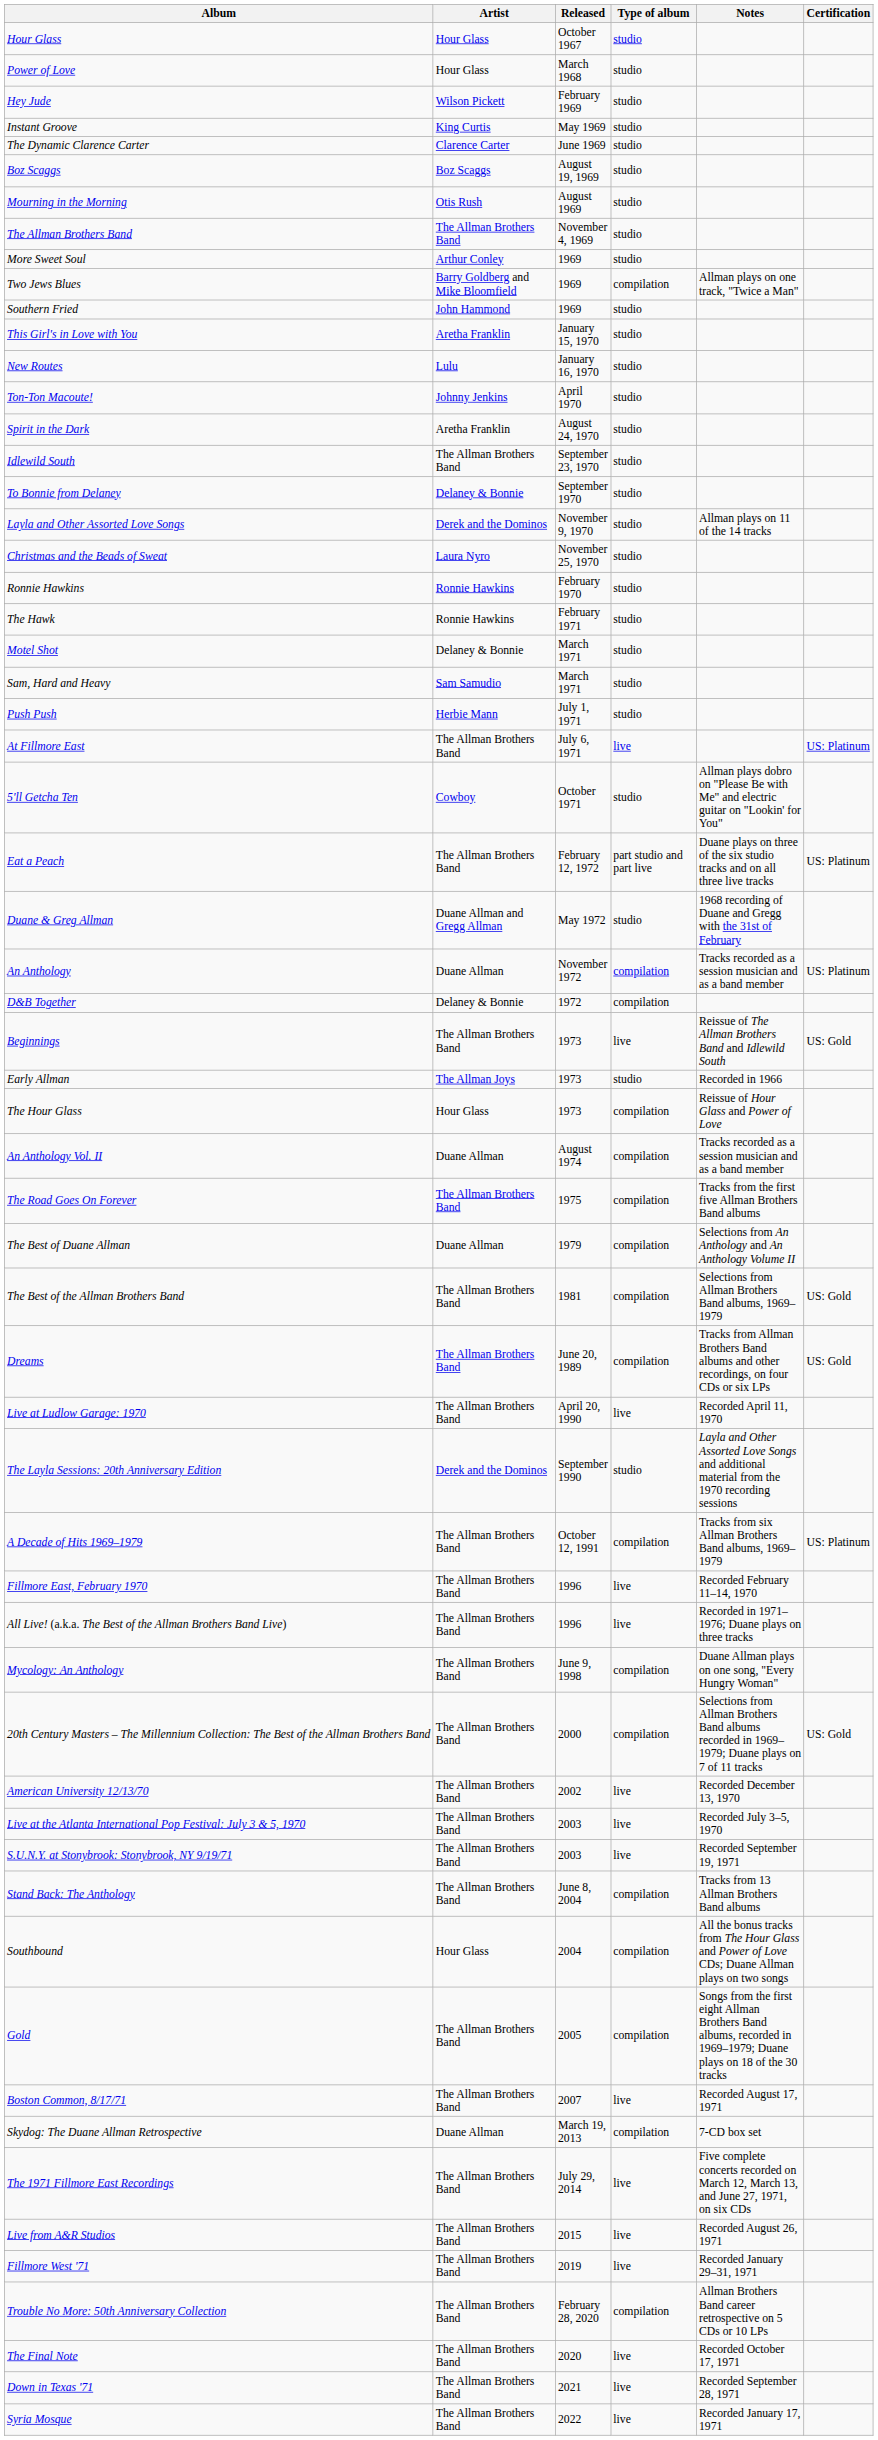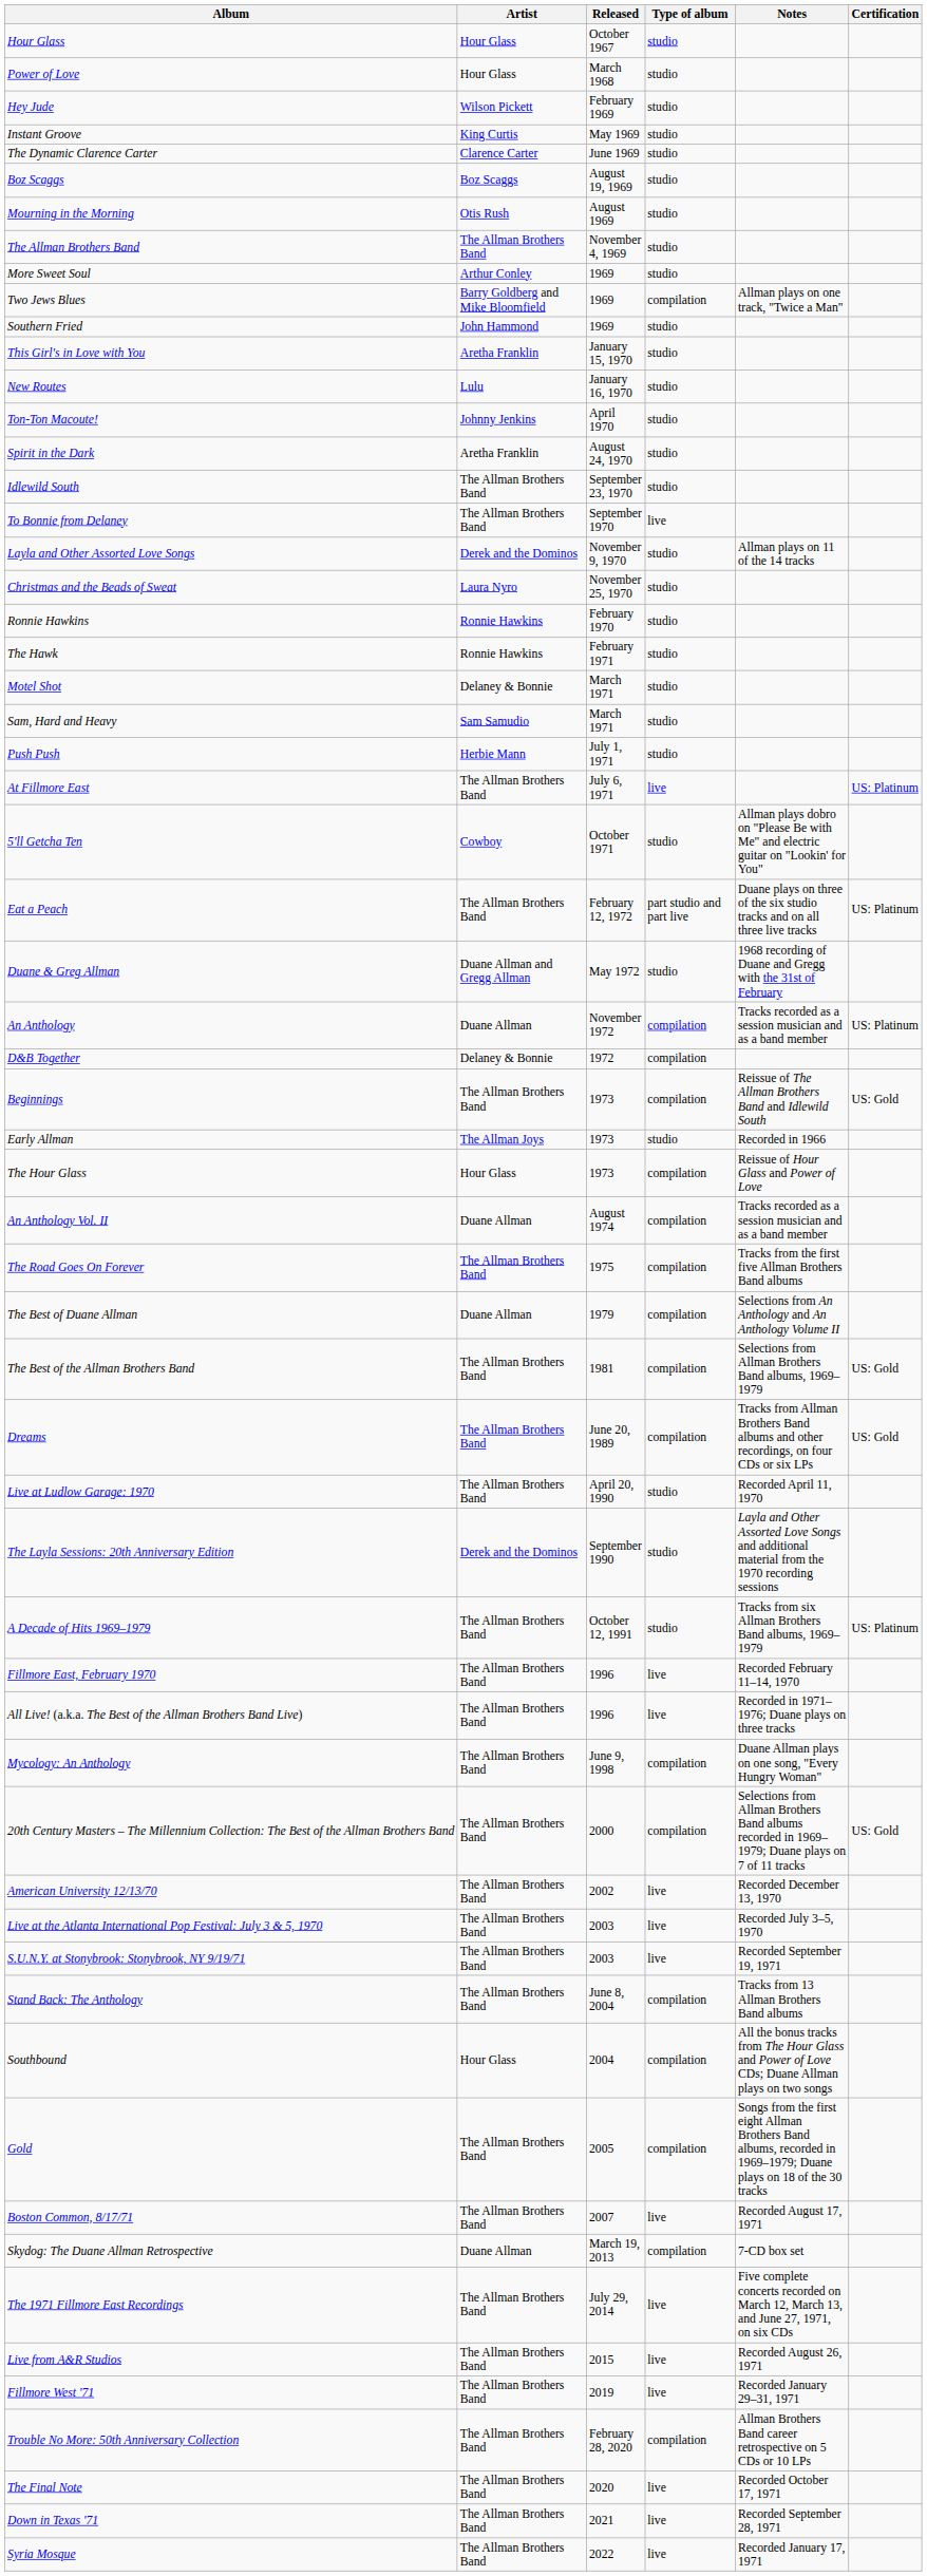 <table class="wikitable">
 <tr>
 <th>Album</th>
 <th style="width: 160px;">Artist</th>
 <th style="width: 50px;">Released</th>
 <th style="width: 110px;">Type of album</th>
 <th style="width: 140px;">Notes</th>
 <th>Certification</th>
 </tr>
 <tr>
 <td><em><a href='#'>Hour Glass</a></em></td>
 <td><a href='#'>Hour Glass</a></td>
 <td>October 1967</td>
 <td><a href='#'>studio</a></td>
 <td></td>
 <td></td>
 </tr>
 <tr>
 <td><em><a href='#'>Power of Love</a></em></td>
 <td>Hour Glass</td>
 <td>March 1968</td>
 <td>studio</td>
 <td></td>
 <td></td>
 </tr>
 <tr>
 <td><em><a href='#'>Hey Jude</a></em></td>
 <td><a href='#'>Wilson Pickett</a></td>
 <td>February 1969</td>
 <td>studio</td>
 <td></td>
 <td></td>
 </tr>
 <tr>
 <td><em>Instant Groove</em></td>
 <td><a href='#'>King Curtis</a></td>
 <td>May 1969</td>
 <td>studio</td>
 <td></td>
 <td></td>
 </tr>
 <tr>
 <td><em>The Dynamic Clarence Carter</em></td>
 <td><a href='#'>Clarence Carter</a></td>
 <td>June 1969</td>
 <td>studio</td>
 <td></td>
 <td></td>
 </tr>
 <tr>
 <td><em><a href='#'>Boz Scaggs</a></em></td>
 <td><a href='#'>Boz Scaggs</a></td>
 <td>August 19, 1969</td>
 <td>studio</td>
 <td></td>
 <td></td>
 </tr>
 <tr>
 <td><em><a href='#'>Mourning in the Morning</a></em></td>
 <td><a href='#'>Otis Rush</a></td>
 <td>August 1969</td>
 <td>studio</td>
 <td></td>
 <td></td>
 </tr>
 <tr>
 <td><em><a href='#'>The Allman Brothers Band</a></em></td>
 <td><a href='#'>The Allman Brothers Band</a></td>
 <td>November 4, 1969</td>
 <td>studio</td>
 <td></td>
 <td></td>
 </tr>
 <tr>
 <td><em>More Sweet Soul</em></td>
 <td><a href='#'>Arthur Conley</a></td>
 <td>1969</td>
 <td>studio</td>
 <td></td>
 <td></td>
 </tr>
 <tr>
 <td><em>Two Jews Blues</em></td>
 <td><a href='#'>Barry Goldberg</a> and <a href='#'>Mike Bloomfield</a></td>
 <td>1969</td>
 <td>compilation</td>
 <td>Allman plays on one track, "Twice a Man"</td>
 <td></td>
 </tr>
 <tr>
 <td><em>Southern Fried</em></td>
 <td><a href='#'>John Hammond</a></td>
 <td>1969</td>
 <td>studio</td>
 <td></td>
 <td></td>
 </tr>
 <tr>
 <td><em><a href='#'>This Girl's in Love with You</a></em></td>
 <td><a href='#'>Aretha Franklin</a></td>
 <td>January 15, 1970</td>
 <td>studio</td>
 <td></td>
 <td></td>
 </tr>
 <tr>
 <td><em><a href='#'>New Routes</a></em></td>
 <td><a href='#'>Lulu</a></td>
 <td>January 16, 1970</td>
 <td>studio</td>
 <td></td>
 <td></td>
 </tr>
 <tr>
 <td><em><a href='#'>Ton-Ton Macoute!</a></em></td>
 <td><a href='#'>Johnny Jenkins</a></td>
 <td>April 1970</td>
 <td>studio</td>
 <td></td>
 <td></td>
 </tr>
 <tr>
 <td><em><a href='#'>Spirit in the Dark</a></em></td>
 <td>Aretha Franklin</td>
 <td>August 24, 1970</td>
 <td>studio</td>
 <td></td>
 <td></td>
 </tr>
 <tr>
 <td><em><a href='#'>Idlewild South</a></em></td>
 <td>The Allman Brothers Band</td>
 <td>September 23, 1970</td>
 <td>studio</td>
 <td></td>
 <td></td>
 </tr>
 <tr>
 <td><em><a href='#'>To Bonnie from Delaney</a></em></td>
-<td><a href='#'>Delaney & Bonnie</a></td>
+<td>The Allman Brothers Band</td>
 <td>September 1970</td>
-<td>studio</td>
+<td>live</td>
 <td></td>
 <td></td>
 </tr>
 <tr>
 <td><em><a href='#'>Layla and Other Assorted Love Songs</a></em></td>
 <td><a href='#'>Derek and the Dominos</a></td>
 <td>November 9, 1970</td>
 <td>studio</td>
 <td>Allman plays on 11 of the 14 tracks</td>
 <td></td>
 </tr>
 <tr>
 <td><em><a href='#'>Christmas and the Beads of Sweat</a></em></td>
 <td><a href='#'>Laura Nyro</a></td>
 <td>November 25, 1970</td>
 <td>studio</td>
 <td></td>
 <td></td>
 </tr>
 <tr>
 <td><em>Ronnie Hawkins</em></td>
 <td><a href='#'>Ronnie Hawkins</a></td>
 <td>February 1970</td>
 <td>studio</td>
 <td></td>
 <td></td>
 </tr>
 <tr>
 <td><em>The Hawk</em></td>
 <td>Ronnie Hawkins</td>
 <td>February 1971</td>
 <td>studio</td>
 <td></td>
 <td></td>
 </tr>
 <tr>
 <td><em><a href='#'>Motel Shot</a></em></td>
 <td>Delaney & Bonnie</td>
 <td>March 1971</td>
 <td>studio</td>
 <td></td>
 <td></td>
 </tr>
 <tr>
 <td><em>Sam, Hard and Heavy</em></td>
 <td><a href='#'>Sam Samudio</a></td>
 <td>March 1971</td>
 <td>studio</td>
 <td></td>
 <td></td>
 </tr>
 <tr>
 <td><em><a href='#'>Push Push</a></em></td>
 <td><a href='#'>Herbie Mann</a></td>
 <td>July 1, 1971</td>
 <td>studio</td>
 <td></td>
 <td></td>
 </tr>
 <tr>
 <td><em><a href='#'>At Fillmore East</a></em></td>
 <td>The Allman Brothers Band</td>
 <td>July 6, 1971</td>
 <td><a href='#'>live</a></td>
 <td></td>
 <td><a href='#'>US: Platinum</a></td>
 </tr>
 <tr>
 <td><em><a href='#'>5'll Getcha Ten</a></em></td>
 <td><a href='#'>Cowboy</a></td>
 <td>October 1971</td>
 <td>studio</td>
 <td>Allman plays dobro on "Please Be with Me" and electric guitar on "Lookin' for You"</td>
 <td></td>
 </tr>
 <tr>
 <td><em><a href='#'>Eat a Peach</a></em></td>
 <td>The Allman Brothers Band</td>
 <td>February 12, 1972</td>
 <td>part studio and part live</td>
 <td>Duane plays on three of the six studio tracks and on all three live tracks</td>
 <td>US: Platinum</td>
 </tr>
 <tr>
 <td><em><a href='#'>Duane & Greg Allman</a></em></td>
 <td>Duane Allman and <a href='#'>Gregg Allman</a></td>
 <td>May 1972</td>
 <td>studio</td>
 <td>1968 recording of Duane and Gregg with <a href='#'>the 31st of February</a></td>
 <td></td>
 </tr>
 <tr>
 <td><em><a href='#'>An Anthology</a></em></td>
 <td>Duane Allman</td>
 <td>November 1972</td>
 <td><a href='#'>compilation</a></td>
 <td>Tracks recorded as a session musician and as a band member</td>
 <td>US: Platinum</td>
 </tr>
 <tr>
 <td><em><a href='#'>D&B Together</a></em></td>
 <td>Delaney & Bonnie</td>
 <td>1972</td>
 <td>compilation</td>
 <td></td>
 <td></td>
 </tr>
 <tr>
 <td><em><a href='#'>Beginnings</a></em></td>
 <td>The Allman Brothers Band</td>
 <td>1973</td>
-<td>live</td>
+<td>compilation</td>
 <td>Reissue of <em>The Allman Brothers Band</em> and <em>Idlewild South</em></td>
 <td>US: Gold</td>
 </tr>
 <tr>
 <td><em>Early Allman</em></td>
 <td><a href='#'>The Allman Joys</a></td>
 <td>1973</td>
 <td>studio</td>
 <td>Recorded in 1966</td>
 <td></td>
 </tr>
 <tr>
 <td><em>The Hour Glass</em></td>
 <td>Hour Glass</td>
 <td>1973</td>
 <td>compilation</td>
 <td>Reissue of <em>Hour Glass</em> and <em>Power of Love</em></td>
 <td></td>
 </tr>
 <tr>
 <td><em><a href='#'>An Anthology Vol. II</a></em></td>
 <td>Duane Allman</td>
 <td>August 1974</td>
 <td>compilation</td>
 <td>Tracks recorded as a session musician and as a band member</td>
 <td></td>
 </tr>
 <tr>
 <td><em><a href='#'>The Road Goes On Forever</a></em></td>
 <td><a href='#'>The Allman Brothers Band</a></td>
 <td>1975</td>
 <td>compilation</td>
 <td>Tracks from the first five Allman Brothers Band albums</td>
 <td></td>
 </tr>
 <tr>
 <td><em>The Best of Duane Allman</em></td>
 <td>Duane Allman</td>
 <td>1979</td>
 <td>compilation</td>
 <td>Selections from <em>An Anthology</em> and <em>An Anthology Volume II</em></td>
 <td></td>
 </tr>
 <tr>
 <td><em>The Best of the Allman Brothers Band</em></td>
 <td>The Allman Brothers Band</td>
 <td>1981</td>
 <td>compilation</td>
 <td>Selections from Allman Brothers Band albums, 1969–1979</td>
 <td>US: Gold</td>
 </tr>
 <tr>
 <td><em><a href='#'>Dreams</a></em></td>
 <td><a href='#'>The Allman Brothers Band</a></td>
 <td>June 20, 1989</td>
 <td>compilation</td>
 <td>Tracks from Allman Brothers Band albums and other recordings, on four CDs or six LPs</td>
 <td>US: Gold</td>
 </tr>
 <tr>
 <td><em><a href='#'>Live at Ludlow Garage: 1970</a></em></td>
 <td>The Allman Brothers Band</td>
 <td>April 20, 1990</td>
-<td>live</td>
+<td>studio</td>
 <td>Recorded April 11, 1970</td>
 <td></td>
 </tr>
 <tr>
 <td><em><a href='#'>The Layla Sessions: 20th Anniversary Edition</a></em></td>
 <td><a href='#'>Derek and the Dominos</a></td>
 <td>September 1990</td>
 <td>studio</td>
 <td><em>Layla and Other Assorted Love Songs</em> and additional material from the 1970 recording sessions</td>
 <td></td>
 </tr>
 <tr>
 <td><em><a href='#'>A Decade of Hits 1969–1979</a></em></td>
 <td>The Allman Brothers Band</td>
 <td>October 12, 1991</td>
-<td>compilation</td>
+<td>studio</td>
 <td>Tracks from six Allman Brothers Band albums, 1969–1979</td>
 <td>US: Platinum</td>
 </tr>
 <tr>
 <td><em><a href='#'>Fillmore East, February 1970</a></em></td>
 <td>The Allman Brothers Band</td>
 <td>1996</td>
 <td>live</td>
 <td>Recorded February 11–14, 1970</td>
 <td></td>
 </tr>
 <tr>
 <td><em>All Live!</em> (a.k.a. <em>The Best of the Allman Brothers Band Live</em>)</td>
 <td>The Allman Brothers Band</td>
 <td>1996</td>
 <td>live</td>
 <td>Recorded in 1971–1976; Duane plays on three tracks</td>
 <td></td>
 </tr>
 <tr>
 <td><em><a href='#'>Mycology: An Anthology</a></em></td>
 <td>The Allman Brothers Band</td>
 <td>June 9, 1998</td>
 <td>compilation</td>
 <td>Duane Allman plays on one song, "Every Hungry Woman"</td>
 <td></td>
 </tr>
 <tr>
 <td><em>20th Century Masters – The Millennium Collection: The Best of the Allman Brothers Band</em></td>
 <td>The Allman Brothers Band</td>
 <td>2000</td>
 <td>compilation</td>
 <td>Selections from Allman Brothers Band albums recorded in 1969–1979; Duane plays on 7 of 11 tracks</td>
 <td>US: Gold</td>
 </tr>
 <tr>
 <td><em><a href='#'>American University 12/13/70</a></em></td>
 <td>The Allman Brothers Band</td>
 <td>2002</td>
 <td>live</td>
 <td>Recorded December 13, 1970</td>
 <td></td>
 </tr>
 <tr>
 <td><em><a href='#'>Live at the Atlanta International Pop Festival: July 3 & 5, 1970</a></em></td>
 <td>The Allman Brothers Band</td>
 <td>2003</td>
 <td>live</td>
 <td>Recorded July 3–5, 1970</td>
 <td></td>
 </tr>
 <tr>
 <td><em><a href='#'>S.U.N.Y. at Stonybrook: Stonybrook, NY 9/19/71</a></em></td>
 <td>The Allman Brothers Band</td>
 <td>2003</td>
 <td>live</td>
 <td>Recorded September 19, 1971</td>
 <td></td>
 </tr>
 <tr>
 <td><em><a href='#'>Stand Back: The Anthology</a></em></td>
 <td>The Allman Brothers Band</td>
 <td>June 8, 2004</td>
 <td>compilation</td>
 <td>Tracks from 13 Allman Brothers Band albums</td>
 <td></td>
 </tr>
 <tr>
 <td><em>Southbound</em></td>
 <td>Hour Glass</td>
 <td>2004</td>
 <td>compilation</td>
 <td>All the bonus tracks from <em>The Hour Glass</em> and <em>Power of Love</em> CDs; Duane Allman plays on two songs</td>
 <td></td>
 </tr>
 <tr>
 <td><em><a href='#'>Gold</a></em></td>
 <td>The Allman Brothers Band</td>
 <td>2005</td>
 <td>compilation</td>
 <td>Songs from the first eight Allman Brothers Band albums, recorded in 1969–1979; Duane plays on 18 of the 30 tracks</td>
 <td></td>
 </tr>
 <tr>
 <td><em><a href='#'>Boston Common, 8/17/71</a></em></td>
 <td>The Allman Brothers Band</td>
 <td>2007</td>
 <td>live</td>
 <td>Recorded August 17, 1971</td>
 <td></td>
 </tr>
 <tr>
 <td><em>Skydog: The Duane Allman Retrospective</em></td>
 <td>Duane Allman</td>
 <td>March 19, 2013</td>
 <td>compilation</td>
 <td>7-CD box set</td>
 <td></td>
 </tr>
 <tr>
 <td><em><a href='#'>The 1971 Fillmore East Recordings</a></em></td>
 <td>The Allman Brothers Band</td>
 <td>July 29, 2014</td>
 <td>live</td>
 <td>Five complete concerts recorded on March 12, March 13, and June 27, 1971, on six CDs</td>
 <td></td>
 </tr>
 <tr>
 <td><em><a href='#'>Live from A&R Studios</a></em></td>
 <td>The Allman Brothers Band</td>
 <td>2015</td>
 <td>live</td>
 <td>Recorded August 26, 1971</td>
 <td></td>
 </tr>
 <tr>
 <td><em><a href='#'>Fillmore West '71</a></em></td>
 <td>The Allman Brothers Band</td>
 <td>2019</td>
 <td>live</td>
 <td>Recorded January 29–31, 1971</td>
 <td></td>
 </tr>
 <tr>
 <td><em><a href='#'>Trouble No More: 50th Anniversary Collection</a></em></td>
 <td>The Allman Brothers Band</td>
 <td>February 28, 2020</td>
 <td>compilation</td>
 <td>Allman Brothers Band career retrospective on 5 CDs or 10 LPs</td>
 <td></td>
 </tr>
 <tr>
 <td><em><a href='#'>The Final Note</a></em></td>
 <td>The Allman Brothers Band</td>
 <td>2020</td>
 <td>live</td>
 <td>Recorded October 17, 1971</td>
 <td></td>
 </tr>
 <tr>
 <td><em><a href='#'>Down in Texas '71</a></em></td>
 <td>The Allman Brothers Band</td>
 <td>2021</td>
 <td>live</td>
 <td>Recorded September 28, 1971</td>
 <td></td>
 </tr>
 <tr>
 <td><em><a href='#'>Syria Mosque</a></em></td>
 <td>The Allman Brothers Band</td>
 <td>2022</td>
 <td>live</td>
 <td>Recorded January 17, 1971</td>
 <td></td>
 </tr>
 </table>
